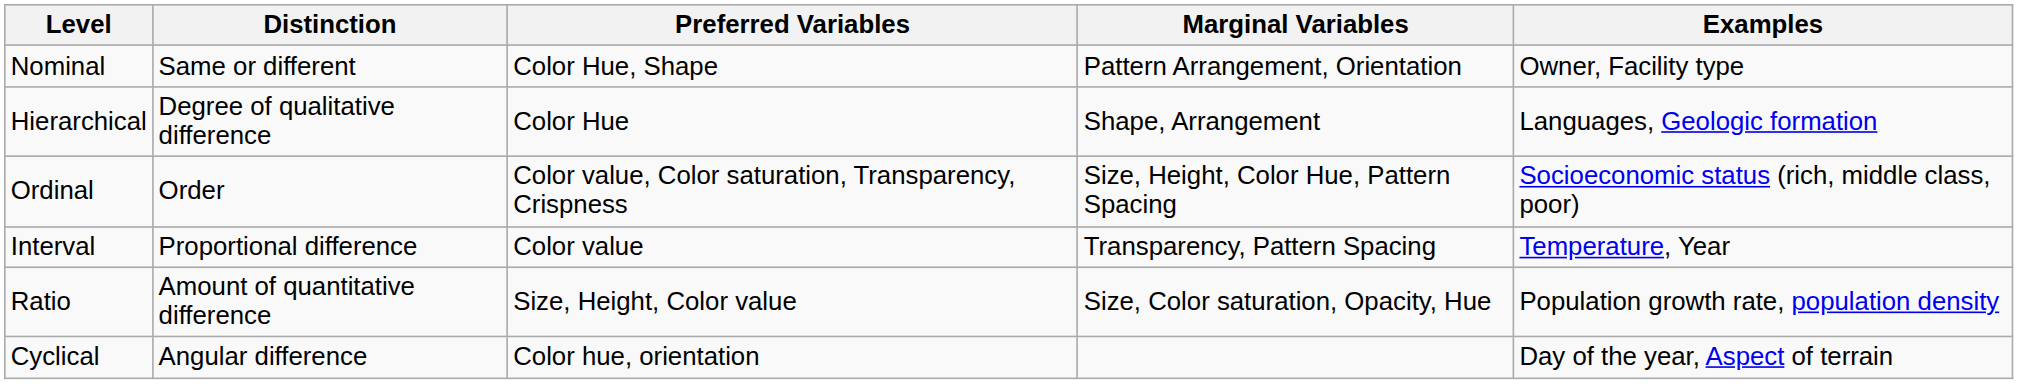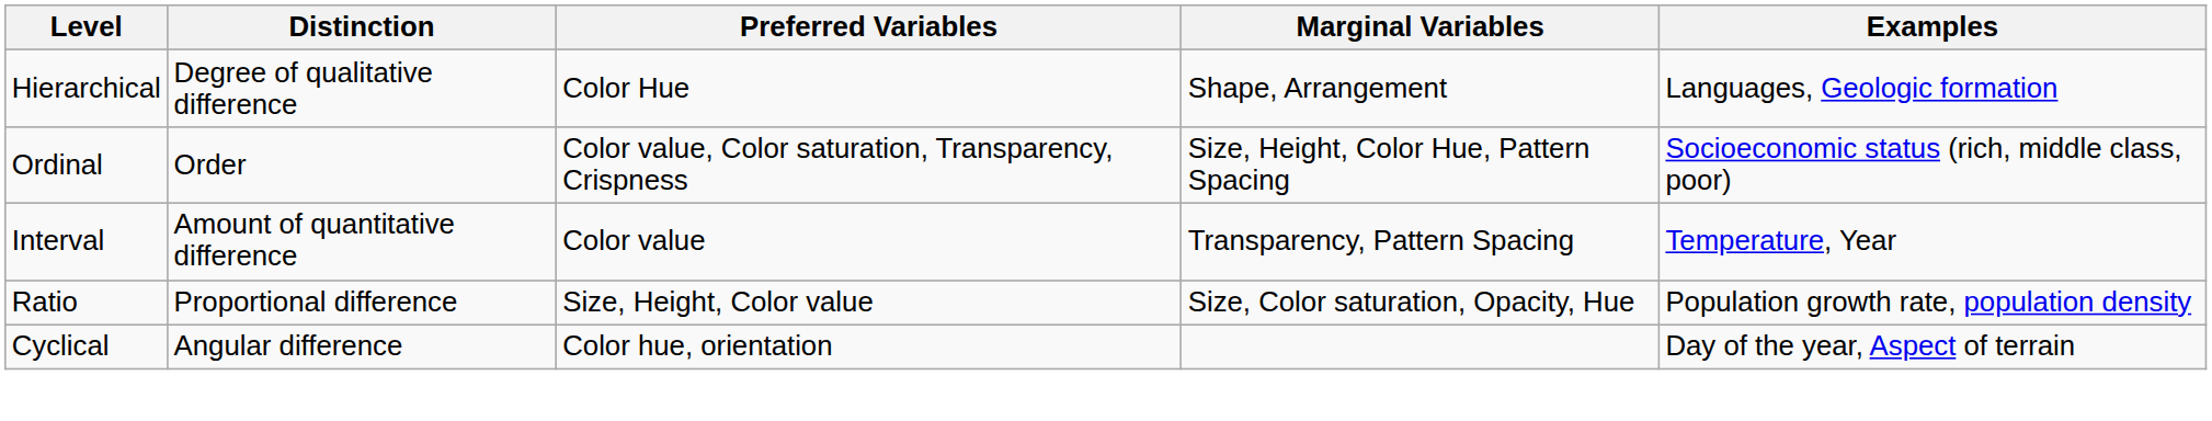 <table class="wikitable">
 <tr>
 <th>Level</th>
 <th>Distinction</th>
 <th>Preferred Variables</th>
 <th>Marginal Variables</th>
 <th>Examples</th>
-</tr>
-<tr>
-<td>Nominal</td>
-<td>Same or different</td>
-<td>Color Hue, Shape</td>
-<td>Pattern Arrangement, Orientation</td>
-<td>Owner, Facility type</td>
 </tr>
 <tr>
 <td>Hierarchical</td>
 <td>Degree of qualitative difference</td>
 <td>Color Hue</td>
 <td>Shape, Arrangement</td>
 <td>Languages, <a href='#'>Geologic formation</a></td>
 </tr>
 <tr>
 <td>Ordinal</td>
 <td>Order</td>
 <td>Color value, Color saturation, Transparency, Crispness</td>
 <td>Size, Height, Color Hue, Pattern Spacing</td>
 <td><a href='#'>Socioeconomic status</a> (rich, middle class, poor)</td>
 </tr>
 <tr>
 <td>Interval</td>
-<td>Proportional difference</td>
+<td>Amount of quantitative difference</td>
 <td>Color value</td>
 <td>Transparency, Pattern Spacing</td>
 <td><a href='#'>Temperature</a>, Year</td>
 </tr>
 <tr>
 <td>Ratio</td>
-<td>Amount of quantitative difference</td>
+<td>Proportional difference</td>
 <td>Size, Height, Color value</td>
 <td>Size, Color saturation, Opacity, Hue</td>
 <td>Population growth rate, <a href='#'>population density</a></td>
 </tr>
 <tr>
 <td>Cyclical</td>
 <td>Angular difference</td>
 <td>Color hue, orientation</td>
 <td></td>
 <td>Day of the year, <a href='#'>Aspect</a> of terrain</td>
 </tr>
 </table>
